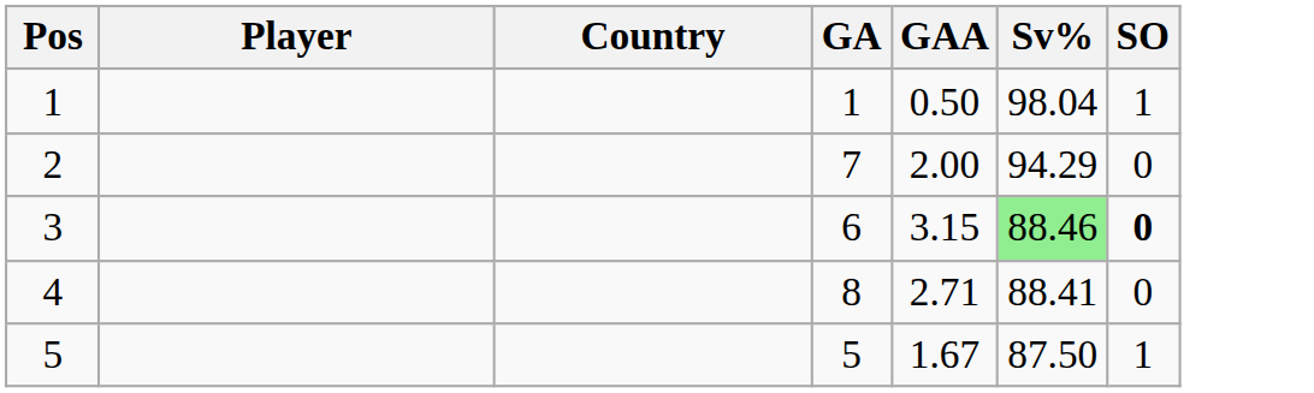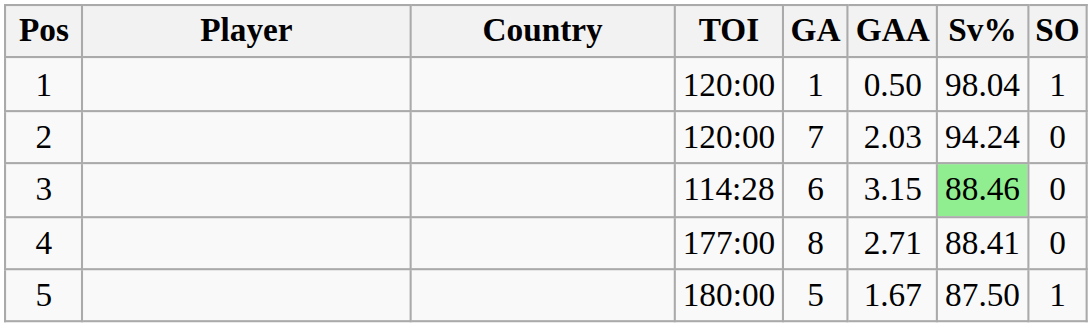 <table class="wikitable sortable" style="text-align: center;">
 <tr>
 <th width="30">Pos</th>
 <th width="150">Player</th>
 <th width="120">Country</th>
+<th width="20">TOI</th>
 <th width="20">GA</th>
 <th width="20">GAA</th>
 <th width="20">Sv%</th>
 <th width="20">SO</th>
 </tr>
 <tr>
 <td>1</td>
 <td align="left"></td>
 <td align="left"></td>
+<td>120:00</td>
 <td>1</td>
 <td>0.50</td>
 <td>98.04</td>
 <td>1</td>
 </tr>
 <tr>
 <td>2</td>
 <td align="left"></td>
 <td align="left"></td>
+<td>120:00</td>
 <td>7</td>
-<td>2.00</td>
-<td>94.29</td>
+<td>2.03</td>
+<td>94.24</td>
 <td>0</td>
 </tr>
 <tr>
 <td>3</td>
 <td align="left"></td>
 <td align="left"></td>
+<td>114:28</td>
 <td>6</td>
 <td>3.15</td>
 <td style="background: lightgreen;">88.46</td>
-<td><strong>0</strong></td>
+<td>0</td>
 </tr>
 <tr>
 <td>4</td>
 <td align="left"></td>
 <td align="left"></td>
+<td>177:00</td>
 <td>8</td>
 <td>2.71</td>
 <td>88.41</td>
 <td>0</td>
 </tr>
 <tr>
 <td>5</td>
 <td align="left"></td>
 <td align="left"></td>
+<td>180:00</td>
 <td>5</td>
 <td>1.67</td>
 <td>87.50</td>
 <td>1</td>
 </tr>
 </table>
